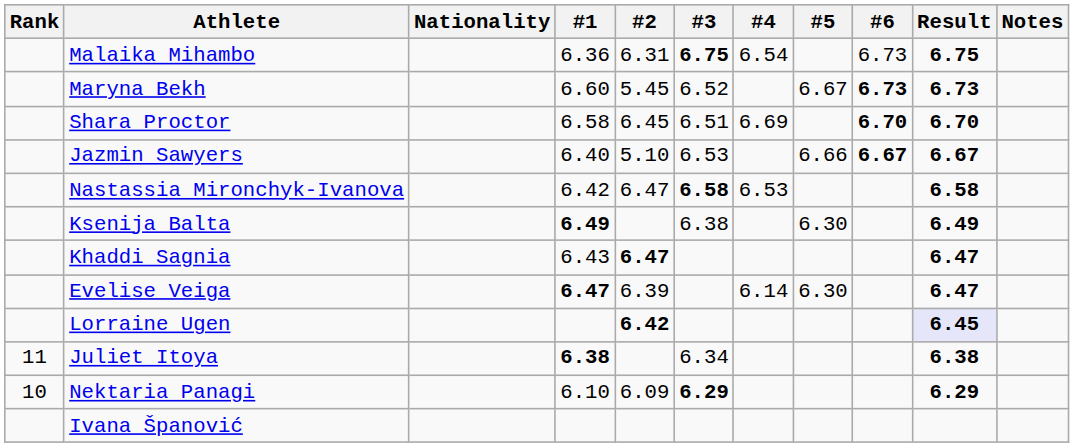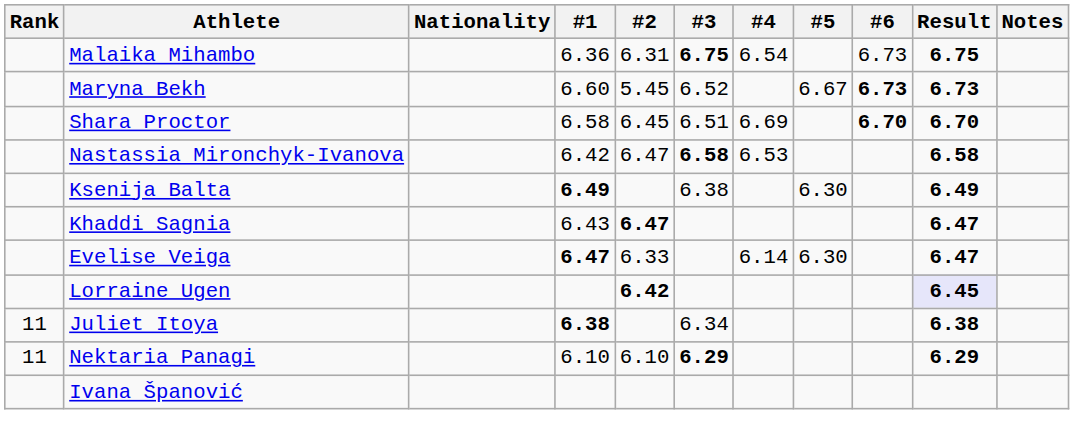 <table class="wikitable sortable" style="text-align:center">
 <tr>
 <th>Rank</th>
 <th>Athlete</th>
 <th>Nationality</th>
 <th>#1</th>
 <th>#2</th>
 <th>#3</th>
 <th>#4</th>
 <th>#5</th>
 <th>#6</th>
 <th>Result</th>
 <th>Notes</th>
 </tr>
 <tr>
 <td></td>
 <td align="left"><a href='#'>Malaika Mihambo</a></td>
 <td align=left></td>
 <td>6.36</td>
 <td>6.31</td>
 <td><strong>6.75</strong></td>
 <td>6.54</td>
 <td></td>
 <td>6.73</td>
 <td><strong>6.75</strong></td>
 <td></td>
 </tr>
 <tr>
 <td></td>
 <td align="left"><a href='#'>Maryna Bekh</a></td>
 <td align=left></td>
 <td>6.60</td>
 <td>5.45</td>
 <td>6.52</td>
 <td></td>
 <td>6.67</td>
 <td><strong>6.73</strong></td>
 <td><strong>6.73</strong></td>
 <td></td>
 </tr>
 <tr>
 <td></td>
 <td align=left><a href='#'>Shara Proctor</a></td>
 <td align=left></td>
 <td>6.58</td>
 <td>6.45</td>
 <td>6.51</td>
 <td>6.69</td>
 <td></td>
 <td><strong>6.70</strong></td>
 <td><strong>6.70</strong></td>
 <td></td>
 </tr>
 <tr>
 <td></td>
-<td align="left"><a href='#'>Jazmin Sawyers</a></td>
-<td align=left></td>
-<td>6.40</td>
-<td>5.10</td>
-<td>6.53</td>
-<td></td>
-<td>6.66</td>
-<td><strong>6.67</strong></td>
-<td><strong>6.67</strong></td>
-<td></td>
-</tr>
-<tr>
-<td></td>
 <td align="left"><a href='#'>Nastassia Mironchyk-Ivanova</a></td>
 <td align=left></td>
 <td>6.42</td>
 <td>6.47</td>
 <td><strong>6.58</strong></td>
 <td>6.53</td>
 <td></td>
 <td></td>
 <td><strong>6.58</strong></td>
 <td></td>
 </tr>
 <tr>
 <td></td>
 <td align="left"><a href='#'>Ksenija Balta</a></td>
 <td align=left></td>
 <td><strong>6.49</strong></td>
 <td></td>
 <td>6.38</td>
 <td></td>
 <td>6.30</td>
 <td></td>
 <td><strong>6.49</strong></td>
 <td></td>
 </tr>
 <tr>
 <td></td>
 <td align="left"><a href='#'>Khaddi Sagnia</a></td>
 <td align=left></td>
 <td>6.43</td>
 <td><strong>6.47</strong></td>
 <td></td>
 <td></td>
 <td></td>
 <td></td>
 <td><strong>6.47</strong></td>
 <td></td>
 </tr>
 <tr>
 <td></td>
 <td align="left"><a href='#'>Evelise Veiga</a></td>
 <td align=left></td>
 <td><strong>6.47</strong></td>
-<td>6.39</td>
+<td>6.33</td>
 <td></td>
 <td>6.14</td>
 <td>6.30</td>
 <td></td>
 <td><strong>6.47</strong></td>
 <td></td>
 </tr>
 <tr>
 <td></td>
 <td align="left"><a href='#'>Lorraine Ugen</a></td>
 <td align=left></td>
 <td></td>
 <td><strong>6.42</strong></td>
 <td></td>
 <td></td>
 <td></td>
 <td></td>
 <td style="background: lavender;"><strong>6.45</strong></td>
 <td></td>
 </tr>
 <tr>
 <td>11</td>
 <td align="left"><a href='#'>Juliet Itoya</a></td>
 <td align=left></td>
 <td><strong>6.38</strong></td>
 <td></td>
 <td>6.34</td>
 <td></td>
 <td></td>
 <td></td>
 <td><strong> 6.38</strong></td>
 <td></td>
 </tr>
 <tr>
-<td>10</td>
+<td>11</td>
 <td align=left><a href='#'>Nektaria Panagi</a></td>
 <td align=left></td>
 <td>6.10</td>
-<td>6.09</td>
+<td>6.10</td>
 <td><strong>6.29</strong></td>
 <td></td>
 <td></td>
 <td></td>
 <td><strong>6.29</strong></td>
 <td></td>
 </tr>
 <tr>
 <td></td>
 <td align=left><a href='#'>Ivana Španović</a></td>
 <td align=left></td>
 <td></td>
 <td></td>
 <td></td>
 <td></td>
 <td></td>
 <td></td>
 <td><strong></strong></td>
 <td></td>
 </tr>
 </table>
